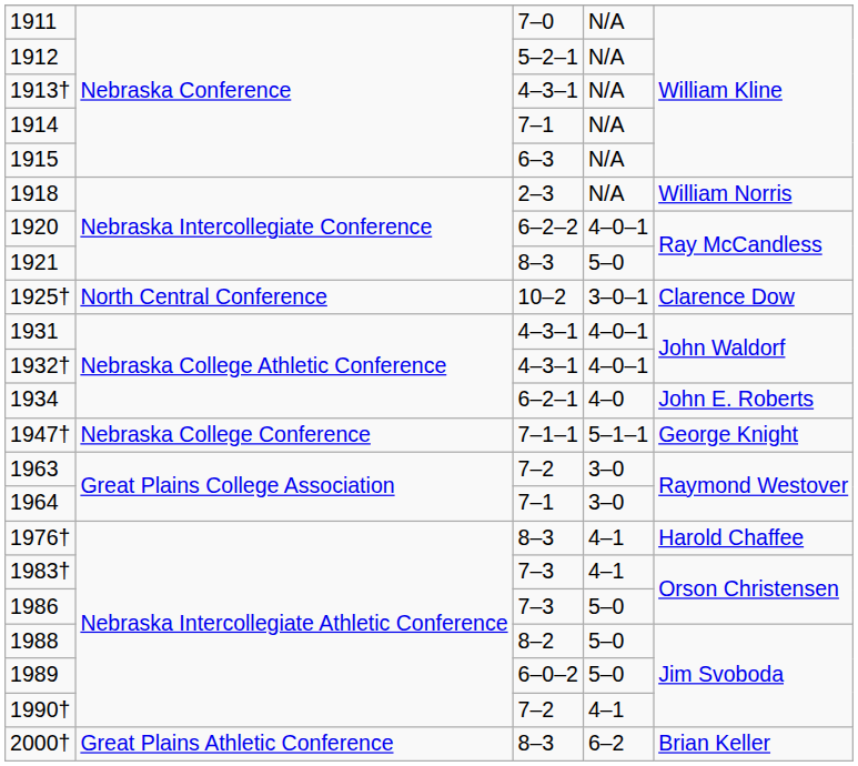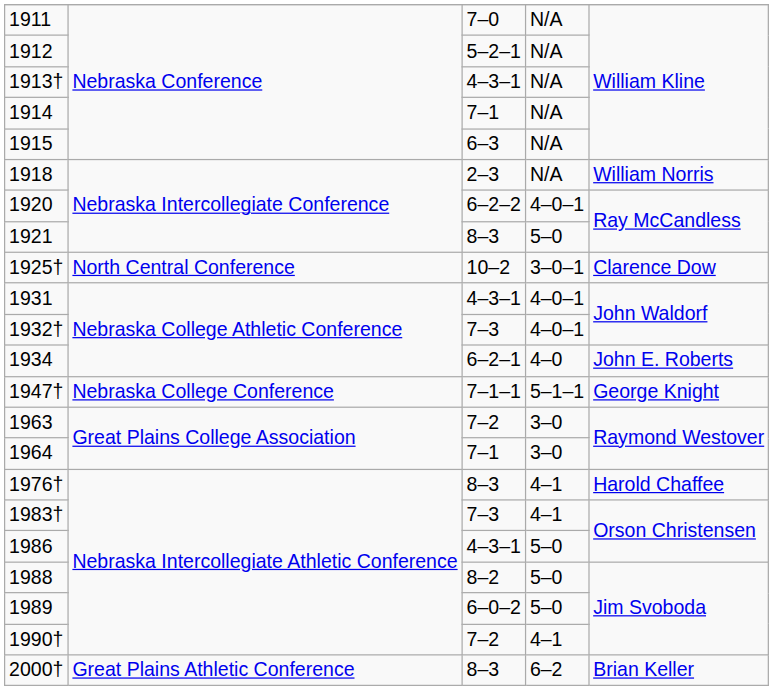 <table class="wikitable">
 <tr>
 </tr>
 <tr>
 <td>1911</td>
 <td rowspan=5><a href='#'>Nebraska Conference</a></td>
 <td>7–0</td>
 <td>N/A</td>
 <td rowspan=5><a href='#'>William Kline</a></td>
 </tr>
 <tr>
 <td>1912</td>
 <td>5–2–1</td>
 <td>N/A</td>
 </tr>
 <tr>
 <td>1913†</td>
 <td>4–3–1</td>
 <td>N/A</td>
 </tr>
 <tr>
 <td>1914</td>
 <td>7–1</td>
 <td>N/A</td>
 </tr>
 <tr>
 <td>1915</td>
 <td>6–3</td>
 <td>N/A</td>
 </tr>
 <tr>
 <td>1918</td>
 <td rowspan=3><a href='#'>Nebraska Intercollegiate Conference</a></td>
 <td>2–3</td>
 <td>N/A</td>
 <td><a href='#'>William Norris</a></td>
 </tr>
 <tr>
 <td>1920</td>
 <td>6–2–2</td>
 <td>4–0–1</td>
 <td rowspan=2><a href='#'>Ray McCandless</a></td>
 </tr>
 <tr>
 <td>1921</td>
 <td>8–3</td>
 <td>5–0</td>
 </tr>
 <tr>
 <td>1925†</td>
 <td><a href='#'>North Central Conference</a></td>
 <td>10–2</td>
 <td>3–0–1</td>
 <td><a href='#'>Clarence Dow</a></td>
 </tr>
 <tr>
 <td>1931</td>
 <td rowspan=3><a href='#'> Nebraska College Athletic Conference</a></td>
 <td>4–3–1</td>
 <td>4–0–1</td>
 <td rowspan=2><a href='#'>John Waldorf</a></td>
 </tr>
 <tr>
 <td>1932†</td>
-<td>4–3–1</td>
+<td>7–3</td>
 <td>4–0–1</td>
 </tr>
 <tr>
 <td>1934</td>
 <td>6–2–1</td>
 <td>4–0</td>
 <td><a href='#'>John E. Roberts</a></td>
 </tr>
 <tr>
 <td>1947†</td>
 <td><a href='#'>Nebraska College Conference</a></td>
 <td>7–1–1</td>
 <td>5–1–1</td>
 <td><a href='#'>George Knight</a></td>
 </tr>
 <tr>
 <td>1963</td>
 <td rowspan=2><a href='#'>Great Plains College Association</a></td>
 <td>7–2</td>
 <td>3–0</td>
 <td rowspan=2><a href='#'>Raymond Westover</a></td>
 </tr>
 <tr>
 <td>1964</td>
 <td>7–1</td>
 <td>3–0</td>
 </tr>
 <tr>
 <td>1976†</td>
 <td rowspan=6><a href='#'> Nebraska Intercollegiate Athletic Conference</a></td>
 <td>8–3</td>
 <td>4–1</td>
 <td><a href='#'>Harold Chaffee</a></td>
 </tr>
 <tr>
 <td>1983†</td>
 <td>7–3</td>
 <td>4–1</td>
 <td rowspan=2><a href='#'>Orson Christensen</a></td>
 </tr>
 <tr>
 <td>1986</td>
-<td>7–3</td>
+<td>4–3–1</td>
 <td>5–0</td>
 </tr>
 <tr>
 <td>1988</td>
 <td>8–2</td>
 <td>5–0</td>
 <td rowspan=3><a href='#'>Jim Svoboda</a></td>
 </tr>
 <tr>
 <td>1989</td>
 <td>6–0–2</td>
 <td>5–0</td>
 </tr>
 <tr>
 <td>1990†</td>
 <td>7–2</td>
 <td>4–1</td>
 </tr>
 <tr>
 <td>2000†</td>
 <td><a href='#'>Great Plains Athletic Conference</a></td>
 <td>8–3</td>
 <td>6–2</td>
 <td><a href='#'>Brian Keller</a></td>
 </tr>
 </table>
